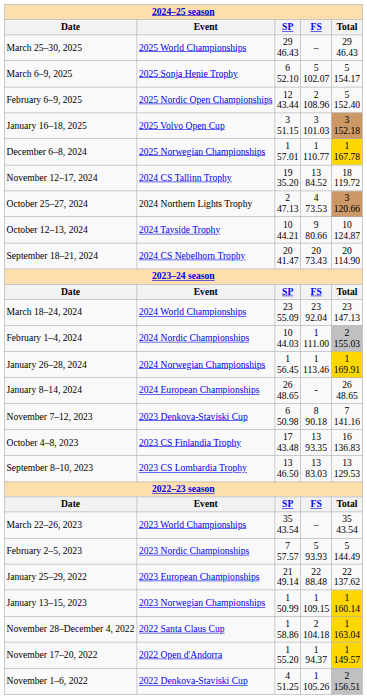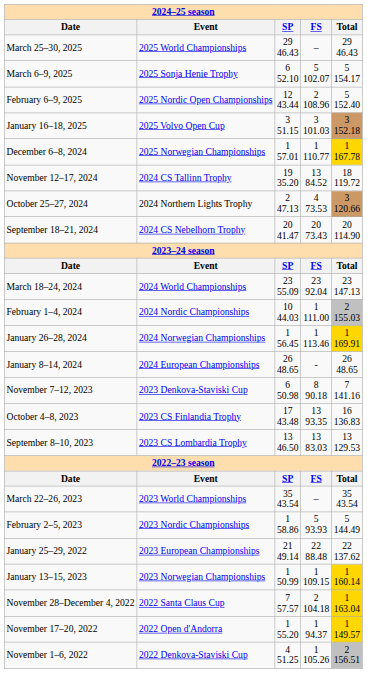 <table class="wikitable">
 <tr>
 <th style="background-color: #ffdead; " colspan=5 align=center><a href='#'><strong>2024–25 season</strong></a></th>
 </tr>
 <tr>
 <th>Date</th>
 <th>Event</th>
 <th><a href='#'>SP</a></th>
 <th><a href='#'>FS</a></th>
 <th>Total</th>
 </tr>
 <tr>
 <td>March 25–30, 2025</td>
 <td><a href='#'>2025 World Championships</a></td>
 <td align=center>29 <br> 46.43</td>
 <td align=center>–</td>
 <td align=center>29 <br> 46.43</td>
 </tr>
 <tr>
 <td>March 6–9, 2025</td>
 <td><a href='#'>2025 Sonja Henie Trophy</a></td>
 <td align=center>6 <br> 52.10</td>
 <td align=center>5 <br> 102.07</td>
 <td align=center>5 <br> 154.17</td>
 </tr>
 <tr>
 <td>February 6–9, 2025</td>
 <td><a href='#'>2025 Nordic Open Championships</a></td>
 <td align=center>12 <br> 43.44</td>
 <td align=center>2 <br> 108.96</td>
 <td align=center>5 <br> 152.40</td>
 </tr>
 <tr>
 <td>January 16–18, 2025</td>
 <td><a href='#'>2025 Volvo Open Cup</a></td>
 <td align=center>3 <br> 51.15</td>
 <td align=center>3 <br> 101.03</td>
 <td align=center bgcolor=cc9966>3 <br> 152.18</td>
 </tr>
 <tr>
 <td>December 6–8, 2024</td>
 <td><a href='#'>2025 Norwegian Championships</a></td>
 <td align=center>1 <br> 57.01</td>
 <td align=center>1 <br> 110.77</td>
 <td align=center bgcolor=gold>1 <br> 167.78</td>
 </tr>
 <tr>
 <td>November 12–17, 2024</td>
 <td><a href='#'>2024 CS Tallinn Trophy</a></td>
 <td align=center>19 <br> 35.20</td>
 <td align=center>13 <br> 84.52</td>
 <td align=center>18 <br> 119.72</td>
 </tr>
 <tr>
 <td>October 25–27, 2024</td>
 <td>2024 Northern Lights Trophy</td>
 <td align=center>2 <br> 47.13</td>
 <td align=center>4 <br> 73.53</td>
 <td align=center bgcolor=cc9966>3 <br> 120.66</td>
-</tr>
-<tr>
-<td>October 12–13, 2024</td>
-<td><a href='#'>2024 Tayside Trophy</a></td>
-<td align=center>10 <br> 44.21</td>
-<td align=center>9 <br> 80.66</td>
-<td align=center>10 <br> 124.87</td>
 </tr>
 <tr>
 <td>September 18–21, 2024</td>
 <td><a href='#'>2024 CS Nebelhorn Trophy</a></td>
 <td align=center>20 <br> 41.47</td>
 <td align=center>20 <br> 73.43</td>
 <td align=center>20 <br> 114.90</td>
 </tr>
 <tr>
 <th style="background-color: #ffdead; " colspan=5 align=center><a href='#'><strong>2023–24 season</strong></a></th>
 </tr>
 <tr>
 <th>Date</th>
 <th>Event</th>
 <th><a href='#'>SP</a></th>
 <th><a href='#'>FS</a></th>
 <th>Total</th>
 </tr>
 <tr>
 <td>March 18–24, 2024</td>
 <td><a href='#'>2024 World Championships</a></td>
 <td align=center>23 <br> 55.09</td>
 <td align=center>23 <br> 92.04</td>
 <td align=center>23 <br> 147.13</td>
 </tr>
 <tr>
 <td>February 1–4, 2024</td>
 <td><a href='#'>2024 Nordic Championships</a></td>
 <td align=center>10 <br> 44.03</td>
 <td align=center>1 <br> 111.00</td>
 <td align=center bgcolor=silver>2 <br> 155.03</td>
 </tr>
 <tr>
 <td>January 26–28, 2024</td>
 <td><a href='#'>2024 Norwegian Championships</a></td>
 <td align=center>1 <br> 56.45</td>
 <td align=center>1 <br>	113.46</td>
 <td align=center bgcolor=gold>1 <br> 169.91</td>
 </tr>
 <tr>
 <td>January 8–14, 2024</td>
 <td><a href='#'>2024 European Championships</a></td>
 <td align=center>26 <br> 48.65</td>
 <td align=center>-</td>
 <td align=center>26 <br> 48.65</td>
 </tr>
 <tr>
 <td>November 7–12, 2023</td>
 <td><a href='#'>2023 Denkova-Staviski Cup</a></td>
 <td align=center>6 <br> 50.98</td>
 <td align=center>8 <br> 90.18</td>
 <td align=center>7 <br> 141.16</td>
 </tr>
 <tr>
 <td>October 4–8, 2023</td>
 <td><a href='#'>2023 CS Finlandia Trophy</a></td>
 <td align=center>17 <br> 43.48</td>
 <td align=center>13 <br> 93.35</td>
 <td align=center>16 <br> 136.83</td>
 </tr>
 <tr>
 <td>September 8–10, 2023</td>
 <td><a href='#'>2023 CS Lombardia Trophy</a></td>
 <td align=center>13 <br> 46.50</td>
 <td align=center>13 <br> 83.03</td>
 <td align=center>13 <br> 129.53</td>
 </tr>
 <tr>
 <th style="background-color: #ffdead; " colspan=5 align=center><a href='#'>2022–23 season</a></th>
 </tr>
 <tr>
 <th>Date</th>
 <th>Event</th>
 <th><a href='#'>SP</a></th>
 <th><a href='#'>FS</a></th>
 <th>Total</th>
 </tr>
 <tr>
 <td>March 22–26, 2023</td>
 <td><a href='#'>2023 World Championships</a></td>
 <td align=center>35 <br> 43.54</td>
 <td align=center>–</td>
 <td align=center>35 <br> 43.54</td>
 </tr>
 <tr>
 <td>February 2–5, 2023</td>
 <td><a href='#'>2023 Nordic Championships</a></td>
-<td align=center>7 <br> 57.57</td>
+<td align=center>1 <br> 58.86</td>
 <td align=center>5 <br> 93.93</td>
 <td align=center>5 <br> 144.49</td>
 </tr>
 <tr>
 <td>January 25–29, 2022</td>
 <td><a href='#'>2023 European Championships</a></td>
 <td align=center>21 <br> 49.14</td>
 <td align=center>22 <br> 88.48</td>
 <td align=center>22 <br> 137.62</td>
 </tr>
 <tr>
 <td>January 13–15, 2023</td>
 <td><a href='#'>2023 Norwegian Championships</a></td>
 <td align=center>1 <br> 50.99</td>
 <td align=center>1 <br>	109.15</td>
 <td align=center bgcolor=gold>1 <br> 160.14</td>
 </tr>
 <tr>
 <td>November 28–December 4, 2022</td>
 <td><a href='#'>2022 Santa Claus Cup</a></td>
-<td align=center>1 <br> 58.86</td>
+<td align=center>7 <br> 57.57</td>
 <td align=center>2 <br> 104.18</td>
 <td align=center bgcolor=gold>1 <br> 163.04</td>
 </tr>
 <tr>
 <td>November 17–20, 2022</td>
 <td><a href='#'>2022 Open d'Andorra</a></td>
 <td align=center>1 <br> 55.20</td>
 <td align=center>1 <br> 94.37</td>
 <td align=center bgcolor=gold>1 <br> 149.57</td>
 </tr>
 <tr>
 <td>November 1–6, 2022</td>
 <td><a href='#'>2022 Denkova-Staviski Cup</a></td>
 <td align=center>4 <br> 51.25</td>
 <td align=center>1 <br> 105.26</td>
 <td align=center bgcolor=silver>2 <br> 	156.51</td>
 </tr>
 </table>
